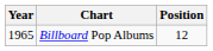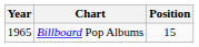 <table class="wikitable">
 <tr>
 <th>Year</th>
 <th>Chart</th>
 <th>Position</th>
 </tr>
 <tr>
 <td rowspan="2">1965</td>
 <td><em><a href='#'>Billboard</a></em> Pop Albums</td>
-<td align="center">12</td>
+<td align="center">15</td>
 </tr>
 </table>
